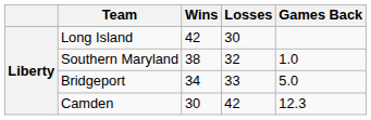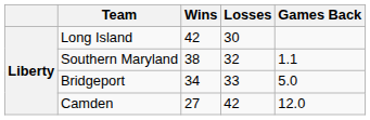 <table class="wikitable">
 <tr>
 <th></th>
 <th>Team</th>
 <th>Wins</th>
 <th>Losses</th>
 <th>Games Back</th>
 </tr>
 <tr>
 <th rowspan="4">Liberty</th>
 <td>Long Island</td>
 <td>42</td>
 <td>30</td>
 <td> </td>
 </tr>
 <tr>
 <td>Southern Maryland</td>
 <td>38</td>
 <td>32</td>
-<td>1.0</td>
+<td>1.1</td>
 </tr>
 <tr>
 <td>Bridgeport</td>
 <td>34</td>
 <td>33</td>
 <td>5.0</td>
 </tr>
 <tr>
 <td>Camden</td>
-<td>30</td>
+<td>27</td>
 <td>42</td>
-<td>12.3</td>
+<td>12.0</td>
 </tr>
 </table>
